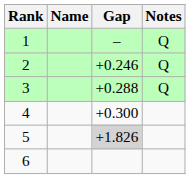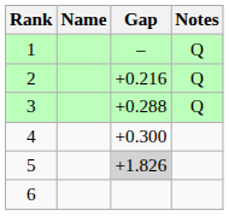 <table class="wikitable" style="text-align:center">
 <tr>
 <th>Rank</th>
 <th>Name</th>
 <th>Gap</th>
 <th>Notes</th>
 </tr>
 <tr bgcolor=bbffbb>
 <td>1</td>
 <td align=left></td>
 <td>–</td>
 <td>Q</td>
 </tr>
 <tr bgcolor=bbffbb>
 <td>2</td>
 <td align=left></td>
-<td>+0.246</td>
+<td>+0.216</td>
 <td>Q</td>
 </tr>
 <tr bgcolor=bbffbb>
 <td>3</td>
 <td align=left></td>
 <td>+0.288</td>
 <td>Q</td>
 </tr>
 <tr>
 <td>4</td>
 <td align=left></td>
 <td>+0.300</td>
 <td></td>
 </tr>
 <tr>
 <td>5</td>
 <td align=left></td>
 <td style="background: lightgrey;">+1.826</td>
 <td></td>
 </tr>
 <tr>
 <td>6</td>
 <td align=left></td>
 <td></td>
 <td></td>
 </tr>
 </table>
